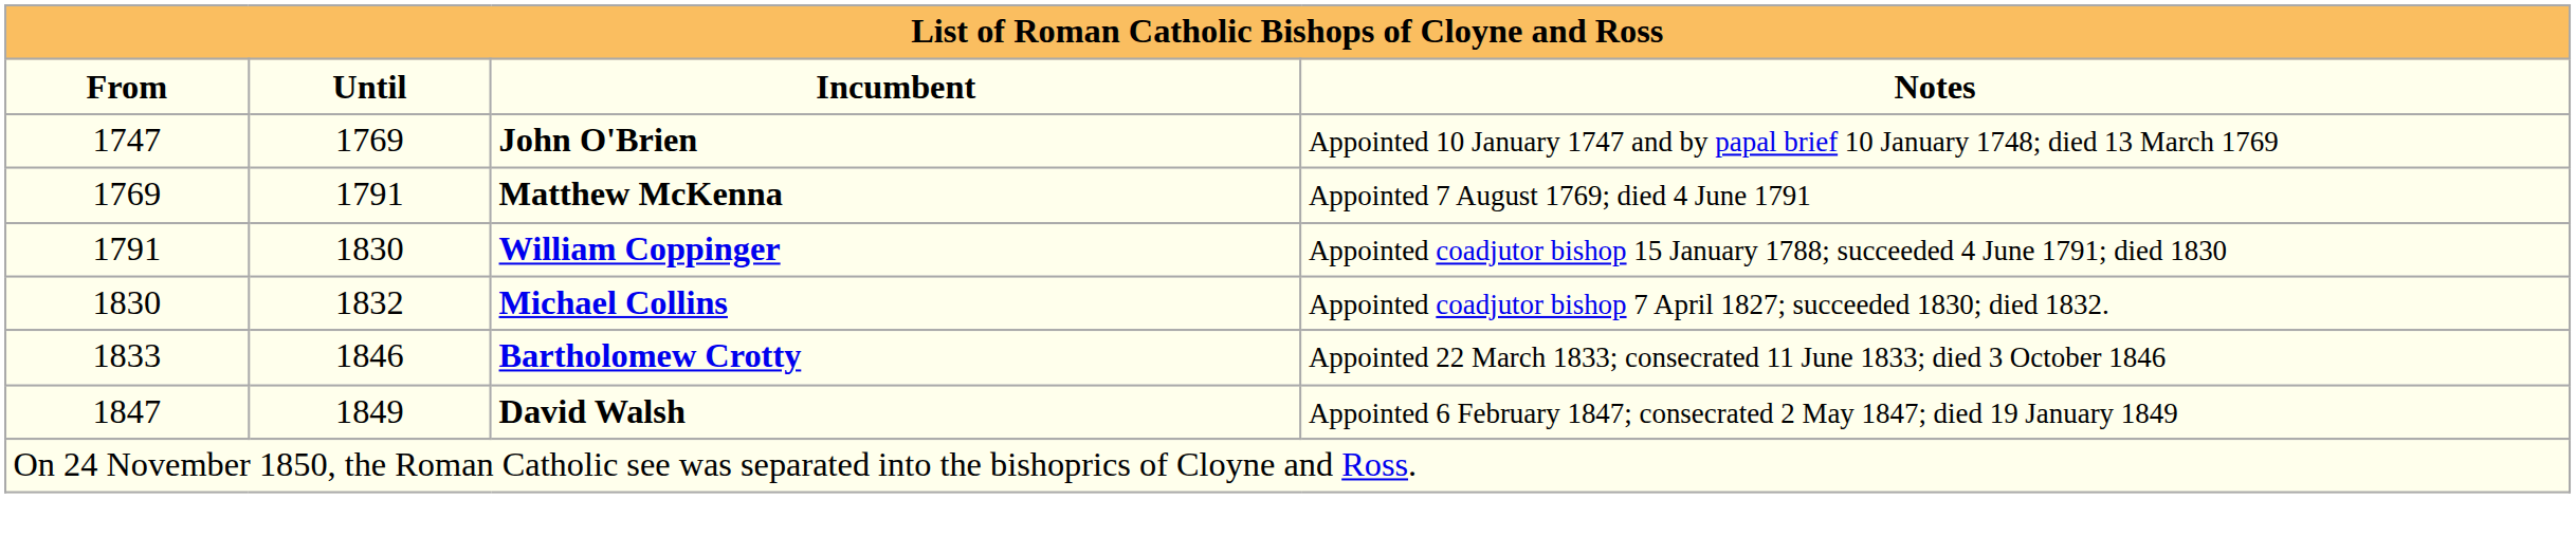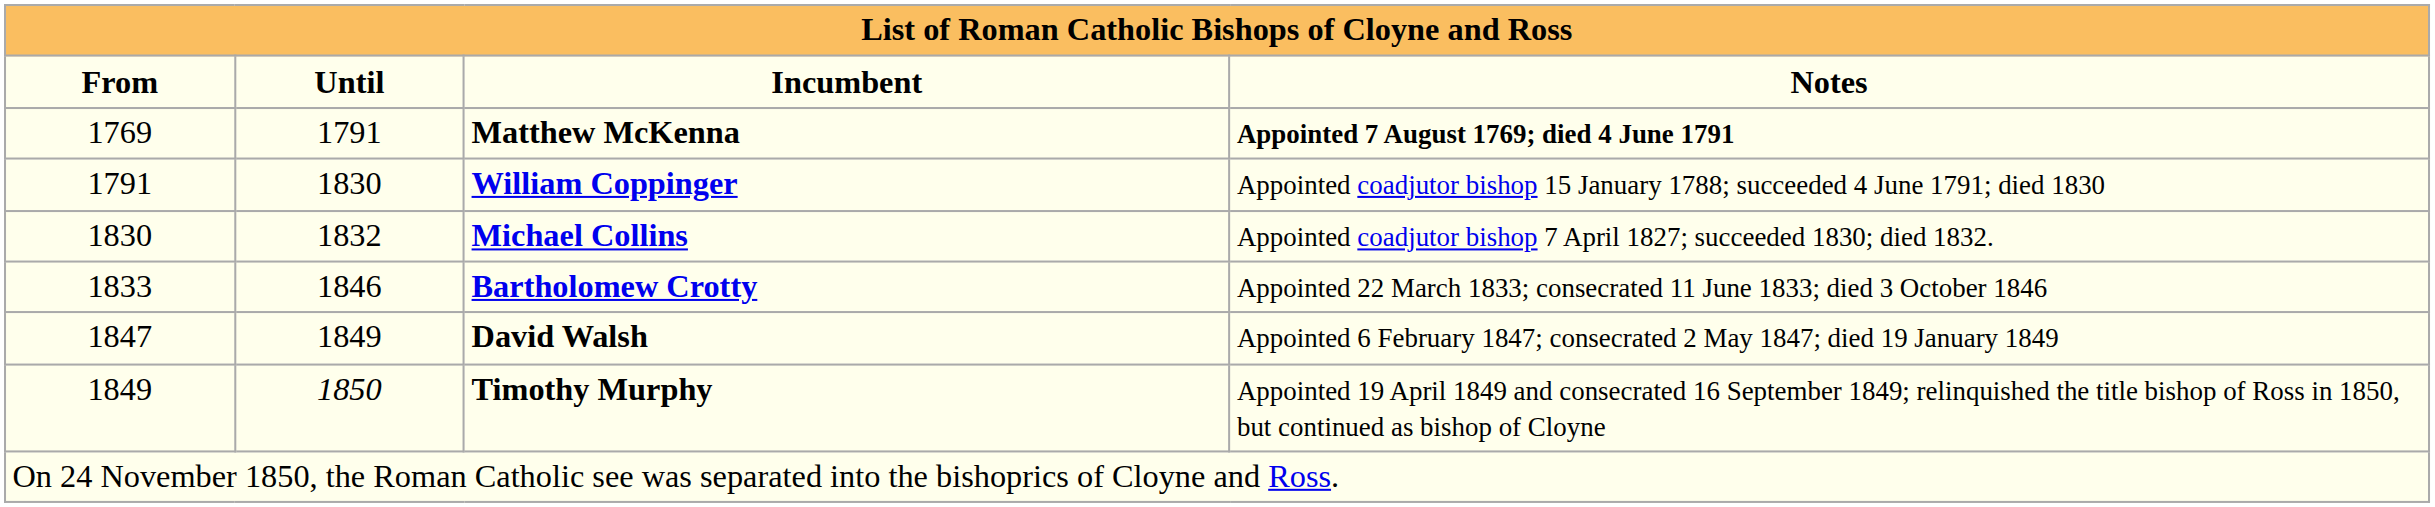 <table class="wikitable" style="width:95%; border:1">
 <tr>
 <th style="background-color:#FABE60" colspan="4">List of Roman Catholic Bishops of Cloyne and Ross</th>
 </tr>
 <tr align=center>
 <th style="background-color:#ffffec" width="9%">From</th>
 <th style="background-color:#ffffec" width="9%">Until</th>
 <th style="background-color:#ffffec" width="30%">Incumbent</th>
 <th style="background-color:#ffffec" width="47%">Notes</th>
 </tr>
 <tr valign=top bgcolor="#ffffec">
-<td align=center>1747</td>
-<td align=center>1769</td>
-<td><strong>John O'Brien</strong></td>
-<td><small>Appointed 10 January 1747 and by <a href='#'>papal brief</a> 10 January 1748; died 13 March 1769</small></td>
-</tr>
-<tr valign=top bgcolor="#ffffec">
 <td align=center>1769</td>
 <td align=center>1791</td>
 <td><strong>Matthew McKenna</strong></td>
-<td><small>Appointed 7 August 1769; died 4 June 1791</small></td>
+<td><strong><small>Appointed 7 August 1769; died 4 June 1791</small></strong></td>
 </tr>
 <tr valign=top bgcolor="#ffffec">
 <td align=center>1791</td>
 <td align=center>1830</td>
 <td><strong><a href='#'>William Coppinger</a></strong></td>
 <td><small>Appointed <a href='#'>coadjutor bishop</a> 15 January 1788; succeeded 4 June 1791; died 1830</small></td>
 </tr>
 <tr valign=top bgcolor="#ffffec">
 <td align=center>1830</td>
 <td align=center>1832</td>
 <td><strong><a href='#'>Michael Collins</a></strong></td>
 <td><small>Appointed <a href='#'>coadjutor bishop</a> 7 April 1827; succeeded 1830; died 1832.</small></td>
 </tr>
 <tr valign=top bgcolor="#ffffec">
 <td align=center>1833</td>
 <td align=center>1846</td>
 <td><strong><a href='#'>Bartholomew Crotty</a></strong></td>
 <td><small>Appointed 22 March 1833; consecrated 11 June 1833; died 3 October 1846</small></td>
 </tr>
 <tr valign=top bgcolor="#ffffec">
 <td align=center>1847</td>
 <td align=center>1849</td>
 <td><strong>David Walsh</strong></td>
 <td><small>Appointed 6 February 1847; consecrated 2 May 1847; died 19 January 1849</small></td>
 </tr>
 <tr valign=top bgcolor="#ffffec">
+<td align=center>1849</td>
+<td align=center><em>1850</em></td>
+<td><strong>Timothy Murphy</strong></td>
+<td><small>Appointed 19 April 1849 and consecrated 16 September 1849; relinquished the title bishop of Ross in 1850, but continued as bishop of Cloyne</small></td>
+</tr>
+<tr valign=top bgcolor="#ffffec">
 <td colspan=4>On 24 November 1850, the Roman Catholic see was separated into the bishoprics of Cloyne and <a href='#'>Ross</a>.</td>
 </tr>
 </table>
